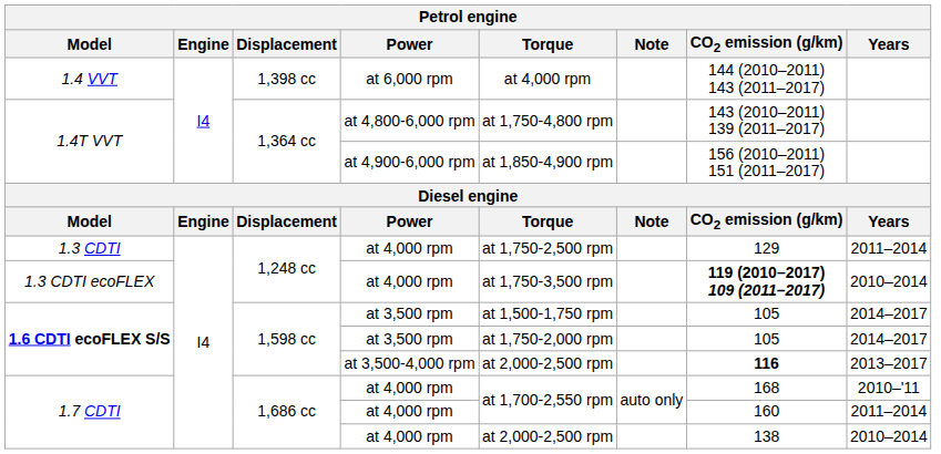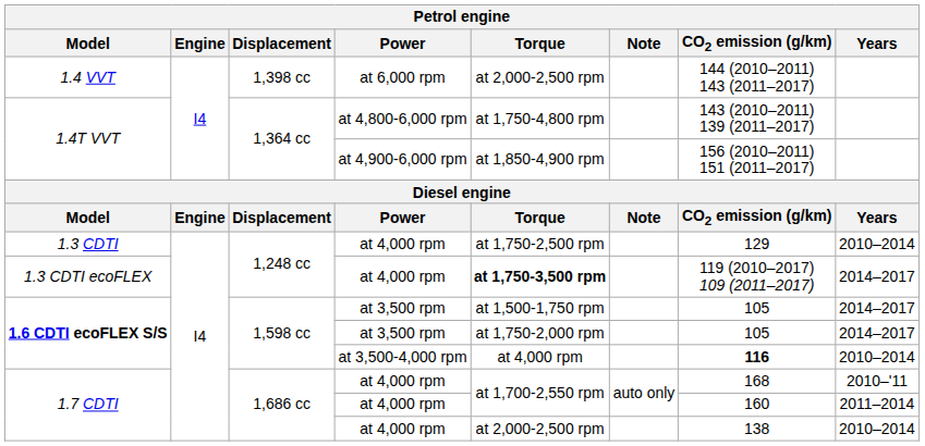 <table class="wikitable" style="text-align:center; font-size:90%;">
 <tr>
 <th colspan=9>Petrol engine</th>
 </tr>
 <tr style="background:#dcdcdc; text-align:center; vertical-align:middle;">
 <th>Model</th>
 <th>Engine</th>
 <th>Displacement</th>
 <th>Power</th>
 <th>Torque</th>
 <th>Note</th>
 <th>CO<sub>2</sub> emission (g/km)</th>
 <th>Years</th>
 </tr>
 <tr style="background:#fff;">
 <td><em>1.4 <a href='#'>VVT</a></em></td>
 <td rowspan = "3"><a href='#'>I4</a></td>
 <td rowspan = "1">1,398 cc</td>
 <td> at 6,000 rpm</td>
-<td> at 4,000 rpm</td>
+<td>at 2,000-2,500 rpm</td>
 <td></td>
 <td>144 (2010–2011)<br>143 (2011–2017)</td>
 <td></td>
 </tr>
 <tr style="background:#fff;">
 <td rowspan = "2"><em>1.4T VVT</em></td>
 <td rowspan = "2">1,364 cc</td>
 <td> at 4,800-6,000 rpm</td>
 <td> at 1,750-4,800 rpm</td>
 <td></td>
 <td>143 (2010–2011)<br>139 (2011–2017)</td>
 <td></td>
 </tr>
 <tr style="background:#fff;">
 <td> at 4,900-6,000 rpm</td>
 <td>at 1,850-4,900 rpm</td>
 <td></td>
 <td>156 (2010–2011)<br>151 (2011–2017)</td>
 <td></td>
 </tr>
 <tr>
 <th colspan=9>Diesel engine</th>
 </tr>
 <tr style="background:#dcdcdc; text-align:center; vertical-align:middle;">
 <th>Model</th>
 <th>Engine</th>
 <th>Displacement</th>
 <th>Power</th>
 <th>Torque</th>
 <th>Note</th>
 <th>CO<sub>2</sub> emission (g/km)</th>
 <th>Years</th>
 </tr>
 <tr style="background:#fff;">
 <td><em>1.3 <a href='#'>CDTI</a></em></td>
 <td rowspan = "8">I4</td>
 <td rowspan = "2">1,248 cc</td>
 <td> at 4,000 rpm</td>
 <td> at 1,750-2,500 rpm</td>
 <td></td>
 <td>129</td>
-<td>2011–2014</td>
+<td>2010–2014</td>
 </tr>
 <tr style="background:#fff;">
 <td><em>1.3 CDTI ecoFLEX</em></td>
 <td> at 4,000 rpm</td>
-<td>at 1,750-3,500 rpm</td>
+<td><strong>at 1,750-3,500 rpm</strong></td>
 <td></td>
-<td><strong>119 (2010–2017)<br><em>109 (2011–2017)</em></strong></td>
-<td>2010–2014</td>
+<td>119 (2010–2017)<br><em>109 (2011–2017)</em></td>
+<td>2014–2017</td>
 </tr>
 <tr style="background:#fff;">
 <td rowspan = "3"><strong><a href='#'>1.6 CDTI</a> ecoFLEX S/S</strong></td>
 <td rowspan = "3">1,598 cc</td>
 <td> at 3,500 rpm</td>
 <td>at 1,500-1,750 rpm</td>
 <td></td>
 <td>105</td>
 <td>2014–2017</td>
 </tr>
 <tr style="background:#fff;">
 <td> at 3,500 rpm</td>
 <td>at 1,750-2,000 rpm</td>
 <td></td>
 <td>105</td>
 <td>2014–2017</td>
 </tr>
 <tr style="background:#fff;">
 <td> at 3,500-4,000 rpm</td>
-<td>at 2,000-2,500 rpm</td>
+<td> at 4,000 rpm</td>
 <td></td>
 <td><strong>116</strong></td>
-<td>2013–2017</td>
+<td>2010–2014</td>
 </tr>
 <tr style="background:#fff;">
 <td rowspan = "3"><em>1.7 <a href='#'>CDTI</a></em></td>
 <td rowspan = "3">1,686 cc</td>
 <td> at 4,000 rpm</td>
 <td rowspan="2">at 1,700-2,550 rpm</td>
 <td rowspan="2">auto only</td>
 <td>168</td>
 <td>2010–'11</td>
 </tr>
 <tr style="background:#fff;">
 <td> at 4,000 rpm</td>
 <td>160</td>
 <td>2011–2014</td>
 </tr>
 <tr style="background:#fff;">
 <td> at 4,000 rpm</td>
 <td>at 2,000-2,500 rpm</td>
 <td></td>
 <td>138</td>
 <td>2010–2014</td>
 </tr>
 </table>
